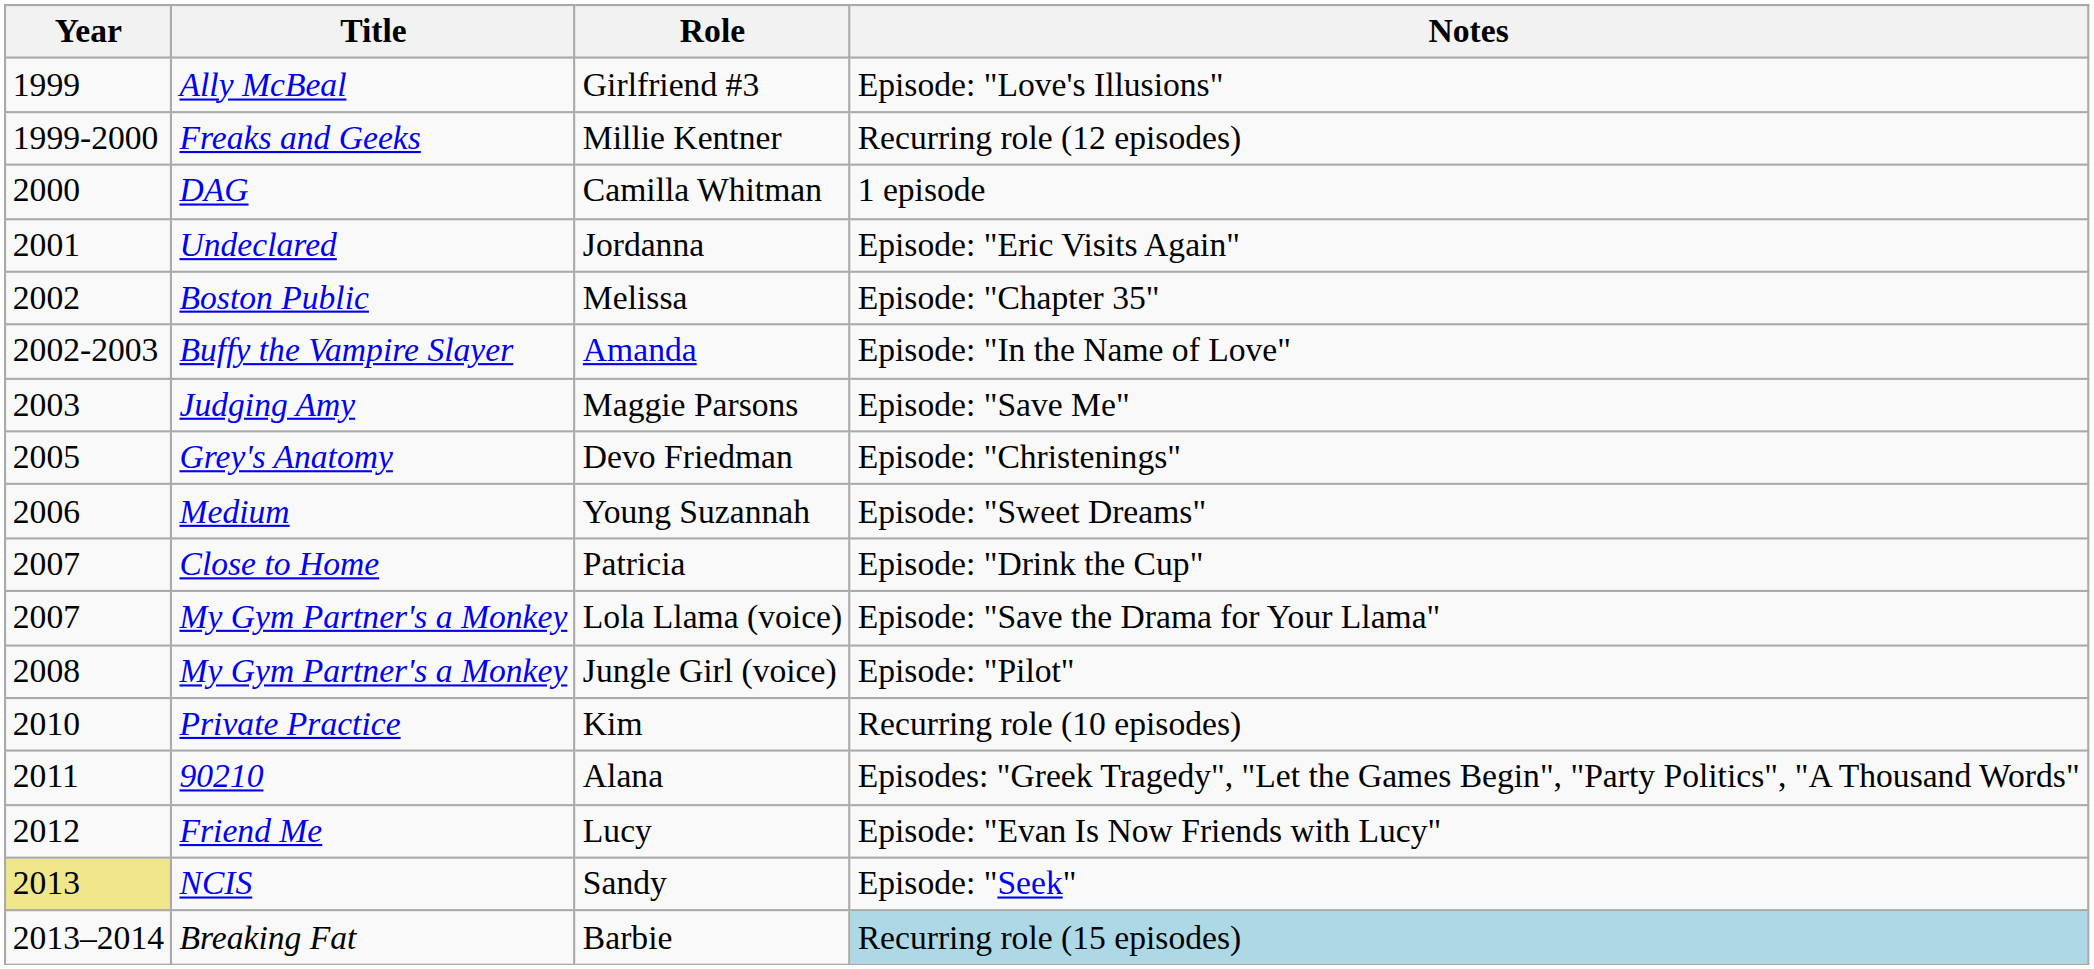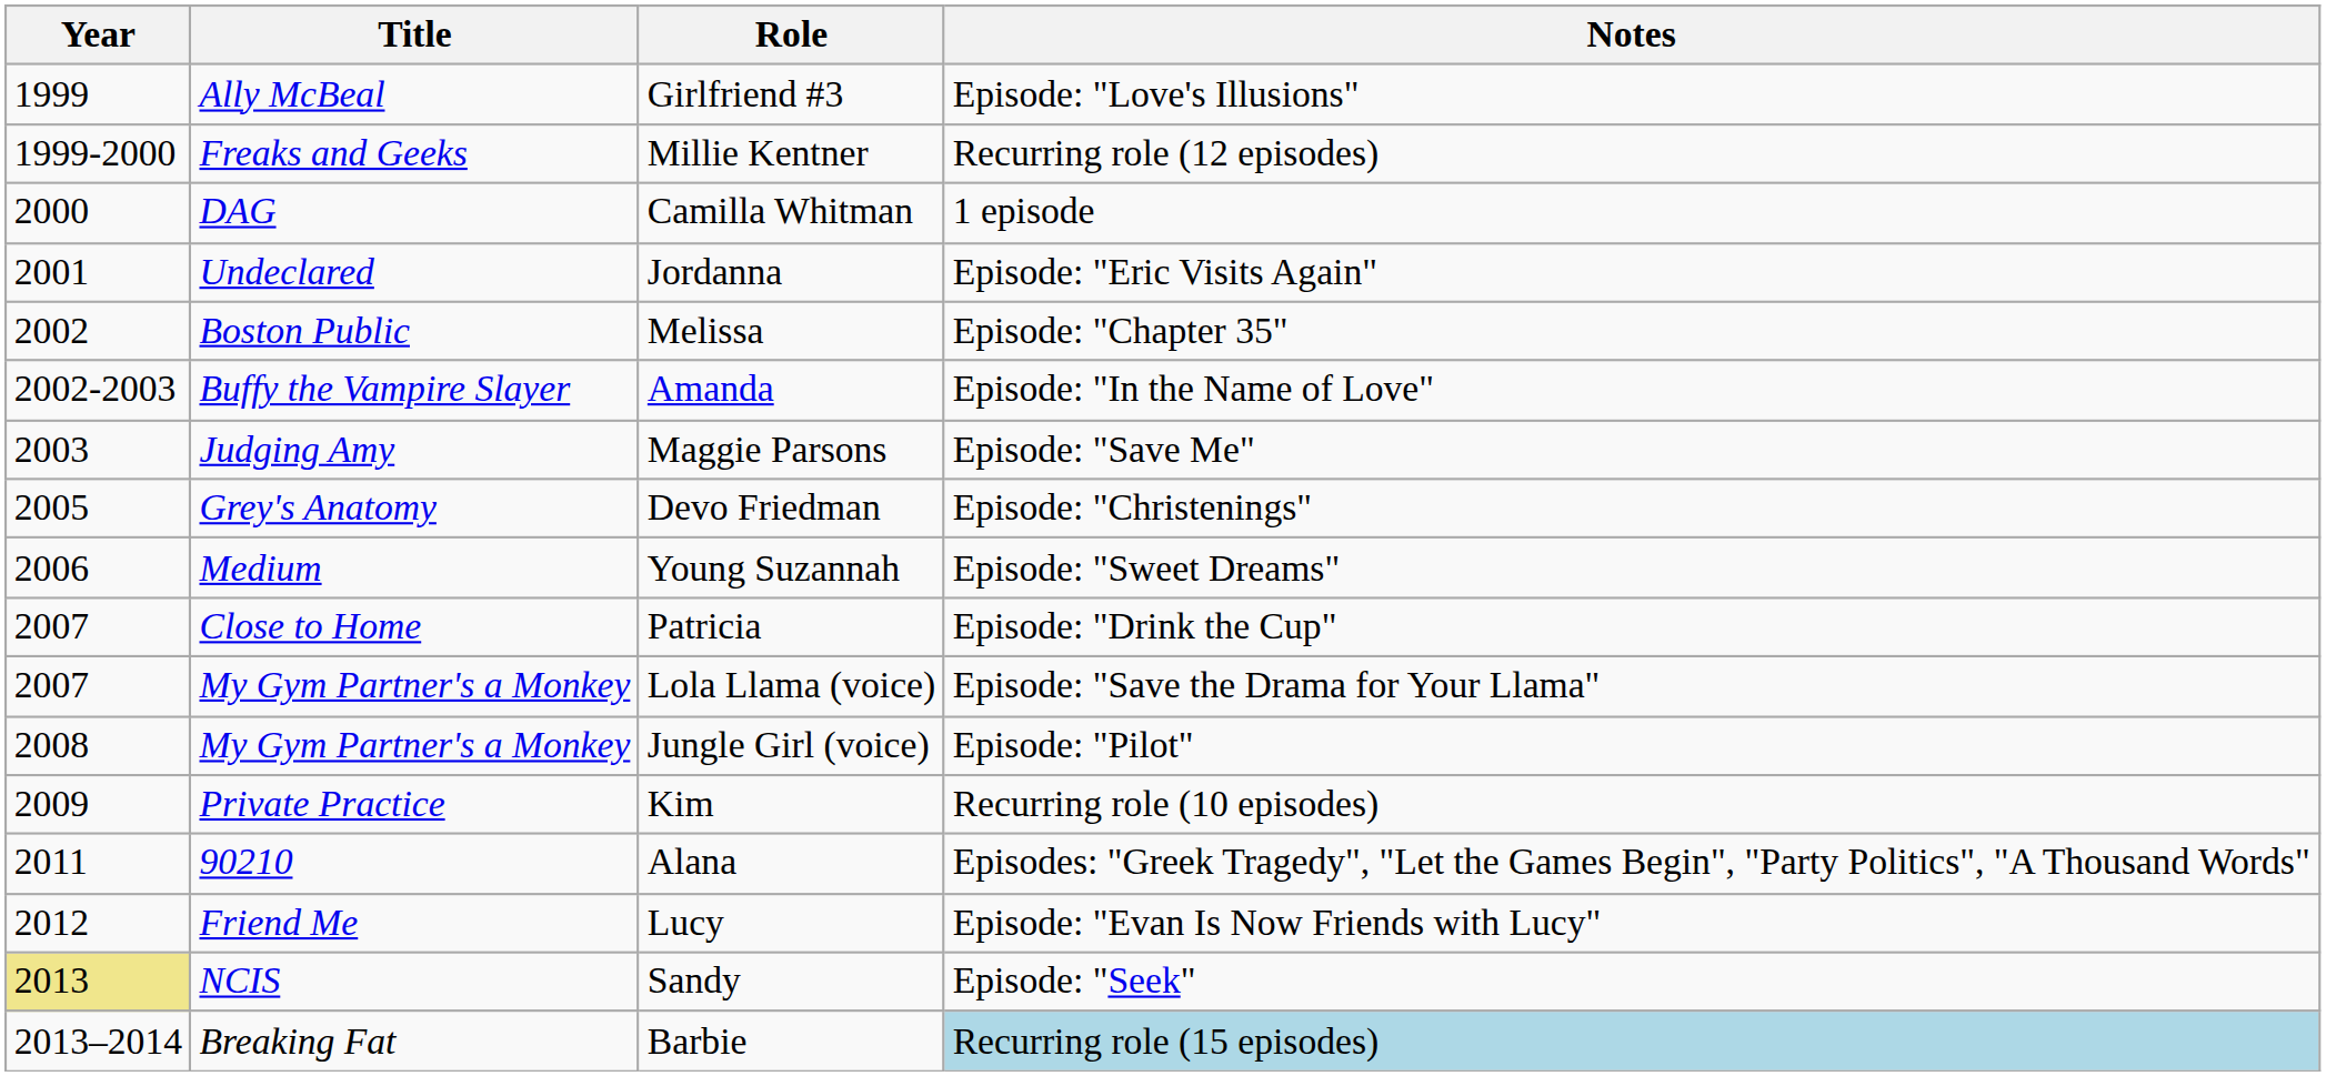 <table class="wikitable sortable">
 <tr>
 <th>Year</th>
 <th>Title</th>
 <th>Role</th>
 <th class="unsortable">Notes</th>
 </tr>
 <tr>
 <td>1999</td>
 <td><em><a href='#'>Ally McBeal</a></em></td>
 <td>Girlfriend #3</td>
 <td>Episode: "Love's Illusions"</td>
 </tr>
 <tr>
 <td>1999-2000</td>
 <td><em><a href='#'>Freaks and Geeks</a></em></td>
 <td>Millie Kentner</td>
 <td>Recurring role (12 episodes)</td>
 </tr>
 <tr>
 <td>2000</td>
 <td><em><a href='#'>DAG</a></em></td>
 <td>Camilla Whitman</td>
 <td>1 episode</td>
 </tr>
 <tr>
 <td>2001</td>
 <td><em><a href='#'>Undeclared</a></em></td>
 <td>Jordanna</td>
 <td>Episode: "Eric Visits Again"</td>
 </tr>
 <tr>
 <td>2002</td>
 <td><em><a href='#'>Boston Public</a></em></td>
 <td>Melissa</td>
 <td>Episode: "Chapter 35"</td>
 </tr>
 <tr>
 <td>2002-2003</td>
 <td><em><a href='#'>Buffy the Vampire Slayer</a></em></td>
 <td><a href='#'>Amanda</a></td>
 <td>Episode: "In the Name of Love"</td>
 </tr>
 <tr>
 <td>2003</td>
 <td><em><a href='#'>Judging Amy</a></em></td>
 <td>Maggie Parsons</td>
 <td>Episode: "Save Me"</td>
 </tr>
 <tr>
 <td>2005</td>
 <td><em><a href='#'>Grey's Anatomy</a></em></td>
 <td>Devo Friedman</td>
 <td>Episode: "Christenings"</td>
 </tr>
 <tr>
 <td>2006</td>
 <td><em><a href='#'>Medium</a></em></td>
 <td>Young Suzannah</td>
 <td>Episode: "Sweet Dreams"</td>
 </tr>
 <tr>
 <td>2007</td>
 <td><em><a href='#'>Close to Home</a></em></td>
 <td>Patricia</td>
 <td>Episode: "Drink the Cup"</td>
 </tr>
 <tr>
 <td>2007</td>
 <td><em><a href='#'>My Gym Partner's a Monkey</a></em></td>
 <td>Lola Llama (voice)</td>
 <td>Episode: "Save the Drama for Your Llama"</td>
 </tr>
 <tr>
 <td>2008</td>
 <td><em><a href='#'>My Gym Partner's a Monkey</a></em></td>
 <td>Jungle Girl (voice)</td>
 <td>Episode: "Pilot"</td>
 </tr>
 <tr>
-<td>2010</td>
+<td>2009</td>
 <td><em><a href='#'>Private Practice</a></em></td>
 <td>Kim</td>
 <td>Recurring role (10 episodes)</td>
 </tr>
 <tr>
 <td>2011</td>
 <td><em><a href='#'>90210</a></em></td>
 <td>Alana</td>
 <td>Episodes: "Greek Tragedy", "Let the Games Begin", "Party Politics", "A Thousand Words"</td>
 </tr>
 <tr>
 <td>2012</td>
 <td><em><a href='#'>Friend Me</a></em></td>
 <td>Lucy</td>
 <td>Episode: "Evan Is Now Friends with Lucy"</td>
 </tr>
 <tr>
 <td style="background: khaki;">2013</td>
 <td><em><a href='#'>NCIS</a></em></td>
 <td>Sandy</td>
 <td>Episode: "<a href='#'>Seek</a>"</td>
 </tr>
 <tr>
 <td>2013–2014</td>
 <td><em>Breaking Fat</em></td>
 <td>Barbie</td>
 <td style="background: lightblue;">Recurring role (15 episodes)</td>
 </tr>
 </table>
